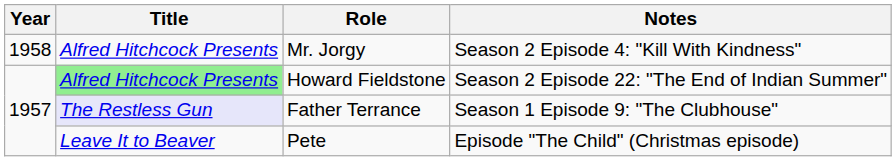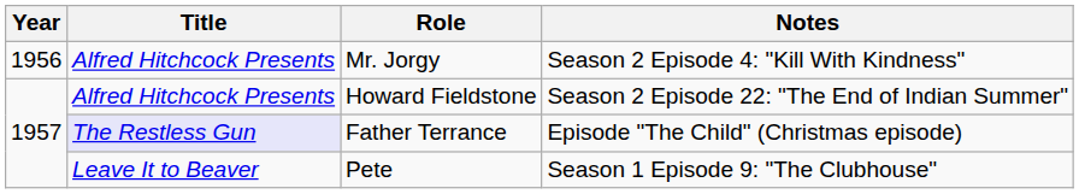 <table class="wikitable sortable">
 <tr>
 <th>Year</th>
 <th>Title</th>
 <th>Role</th>
 <th>Notes</th>
 </tr>
 <tr>
-<td>1958</td>
+<td>1956</td>
 <td><em><a href='#'>Alfred Hitchcock Presents</a></em></td>
 <td>Mr. Jorgy</td>
 <td>Season 2 Episode 4: "Kill With Kindness"</td>
 </tr>
 <tr>
 <td rowspan=3>1957</td>
-<td style="background: lightgreen;"><em><a href='#'>Alfred Hitchcock Presents</a></em></td>
+<td><em><a href='#'>Alfred Hitchcock Presents</a></em></td>
 <td>Howard Fieldstone</td>
 <td>Season 2 Episode 22: "The End of Indian Summer"</td>
 </tr>
 <tr>
 <td style="background: lavender;"><em><a href='#'>The Restless Gun</a></em></td>
 <td>Father Terrance</td>
-<td>Season 1 Episode 9: "The Clubhouse"</td>
+<td>Episode "The Child" (Christmas episode)</td>
 </tr>
 <tr>
 <td><em><a href='#'>Leave It to Beaver</a></em></td>
 <td>Pete</td>
-<td>Episode "The Child" (Christmas episode)</td>
+<td>Season 1 Episode 9: "The Clubhouse"</td>
 </tr>
 </table>
